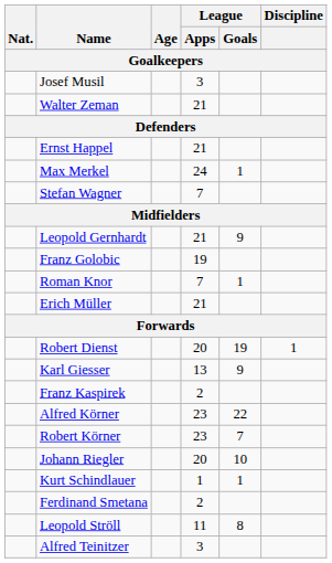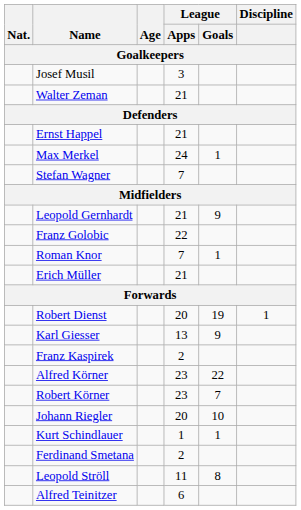 <table class="wikitable" style="text-align:center">
 <tr>
 <th rowspan="2" valign="bottom">Nat.</th>
 <th rowspan="2" valign="bottom">Name</th>
 <th rowspan="2" valign="bottom">Age</th>
 <th colspan="2" width="85">League</th>
 <th>Discipline</th>
 </tr>
 <tr>
 <th>Apps</th>
 <th>Goals</th>
 <th></th>
 </tr>
 <tr>
 <th colspan=20>Goalkeepers</th>
 </tr>
 <tr>
 <td></td>
 <td align="left">Josef Musil</td>
 <td></td>
 <td>3</td>
 <td></td>
 <td></td>
 </tr>
 <tr>
 <td></td>
 <td align="left"><a href='#'>Walter Zeman</a></td>
 <td></td>
 <td>21</td>
 <td></td>
 <td></td>
 </tr>
 <tr>
 <th colspan=20>Defenders</th>
 </tr>
 <tr>
 <td></td>
 <td align="left"><a href='#'>Ernst Happel</a></td>
 <td></td>
 <td>21</td>
 <td></td>
 <td></td>
 </tr>
 <tr>
 <td></td>
 <td align="left"><a href='#'>Max Merkel</a></td>
 <td></td>
 <td>24</td>
 <td>1</td>
 <td></td>
 </tr>
 <tr>
 <td></td>
 <td align="left"><a href='#'>Stefan Wagner</a></td>
 <td></td>
 <td>7</td>
 <td></td>
 <td></td>
 </tr>
 <tr>
 <th colspan=20>Midfielders</th>
 </tr>
 <tr>
 <td></td>
 <td align="left"><a href='#'>Leopold Gernhardt</a></td>
 <td></td>
 <td>21</td>
 <td>9</td>
 <td></td>
 </tr>
 <tr>
 <td></td>
 <td align="left"><a href='#'>Franz Golobic</a></td>
 <td></td>
-<td>19</td>
+<td>22</td>
 <td></td>
 <td></td>
 </tr>
 <tr>
 <td></td>
 <td align="left"><a href='#'>Roman Knor</a></td>
 <td></td>
 <td>7</td>
 <td>1</td>
 <td></td>
 </tr>
 <tr>
 <td></td>
 <td align="left"><a href='#'>Erich Müller</a></td>
 <td></td>
 <td>21</td>
 <td></td>
 <td></td>
 </tr>
 <tr>
 <th colspan=20>Forwards</th>
 </tr>
 <tr>
 <td></td>
 <td align="left"><a href='#'>Robert Dienst</a></td>
 <td></td>
 <td>20</td>
 <td>19</td>
 <td>1</td>
 </tr>
 <tr>
 <td></td>
 <td align="left"><a href='#'>Karl Giesser</a></td>
 <td></td>
 <td>13</td>
 <td>9</td>
 <td></td>
 </tr>
 <tr>
 <td></td>
 <td align="left"><a href='#'>Franz Kaspirek</a></td>
 <td></td>
 <td>2</td>
 <td></td>
 <td></td>
 </tr>
 <tr>
 <td></td>
 <td align="left"><a href='#'>Alfred Körner</a></td>
 <td></td>
 <td>23</td>
 <td>22</td>
 <td></td>
 </tr>
 <tr>
 <td></td>
 <td align="left"><a href='#'>Robert Körner</a></td>
 <td></td>
 <td>23</td>
 <td>7</td>
 <td></td>
 </tr>
 <tr>
 <td></td>
 <td align="left"><a href='#'>Johann Riegler</a></td>
 <td></td>
 <td>20</td>
 <td>10</td>
 <td></td>
 </tr>
 <tr>
 <td></td>
 <td align="left"><a href='#'>Kurt Schindlauer</a></td>
 <td></td>
 <td>1</td>
 <td>1</td>
 <td></td>
 </tr>
 <tr>
 <td></td>
 <td align="left"><a href='#'>Ferdinand Smetana</a></td>
 <td></td>
 <td>2</td>
 <td></td>
 <td></td>
 </tr>
 <tr>
 <td></td>
 <td align="left"><a href='#'>Leopold Ströll</a></td>
 <td></td>
 <td>11</td>
 <td>8</td>
 <td></td>
 </tr>
 <tr>
 <td></td>
 <td align="left"><a href='#'>Alfred Teinitzer</a></td>
 <td></td>
-<td>3</td>
+<td>6</td>
 <td></td>
 <td></td>
 </tr>
 </table>
